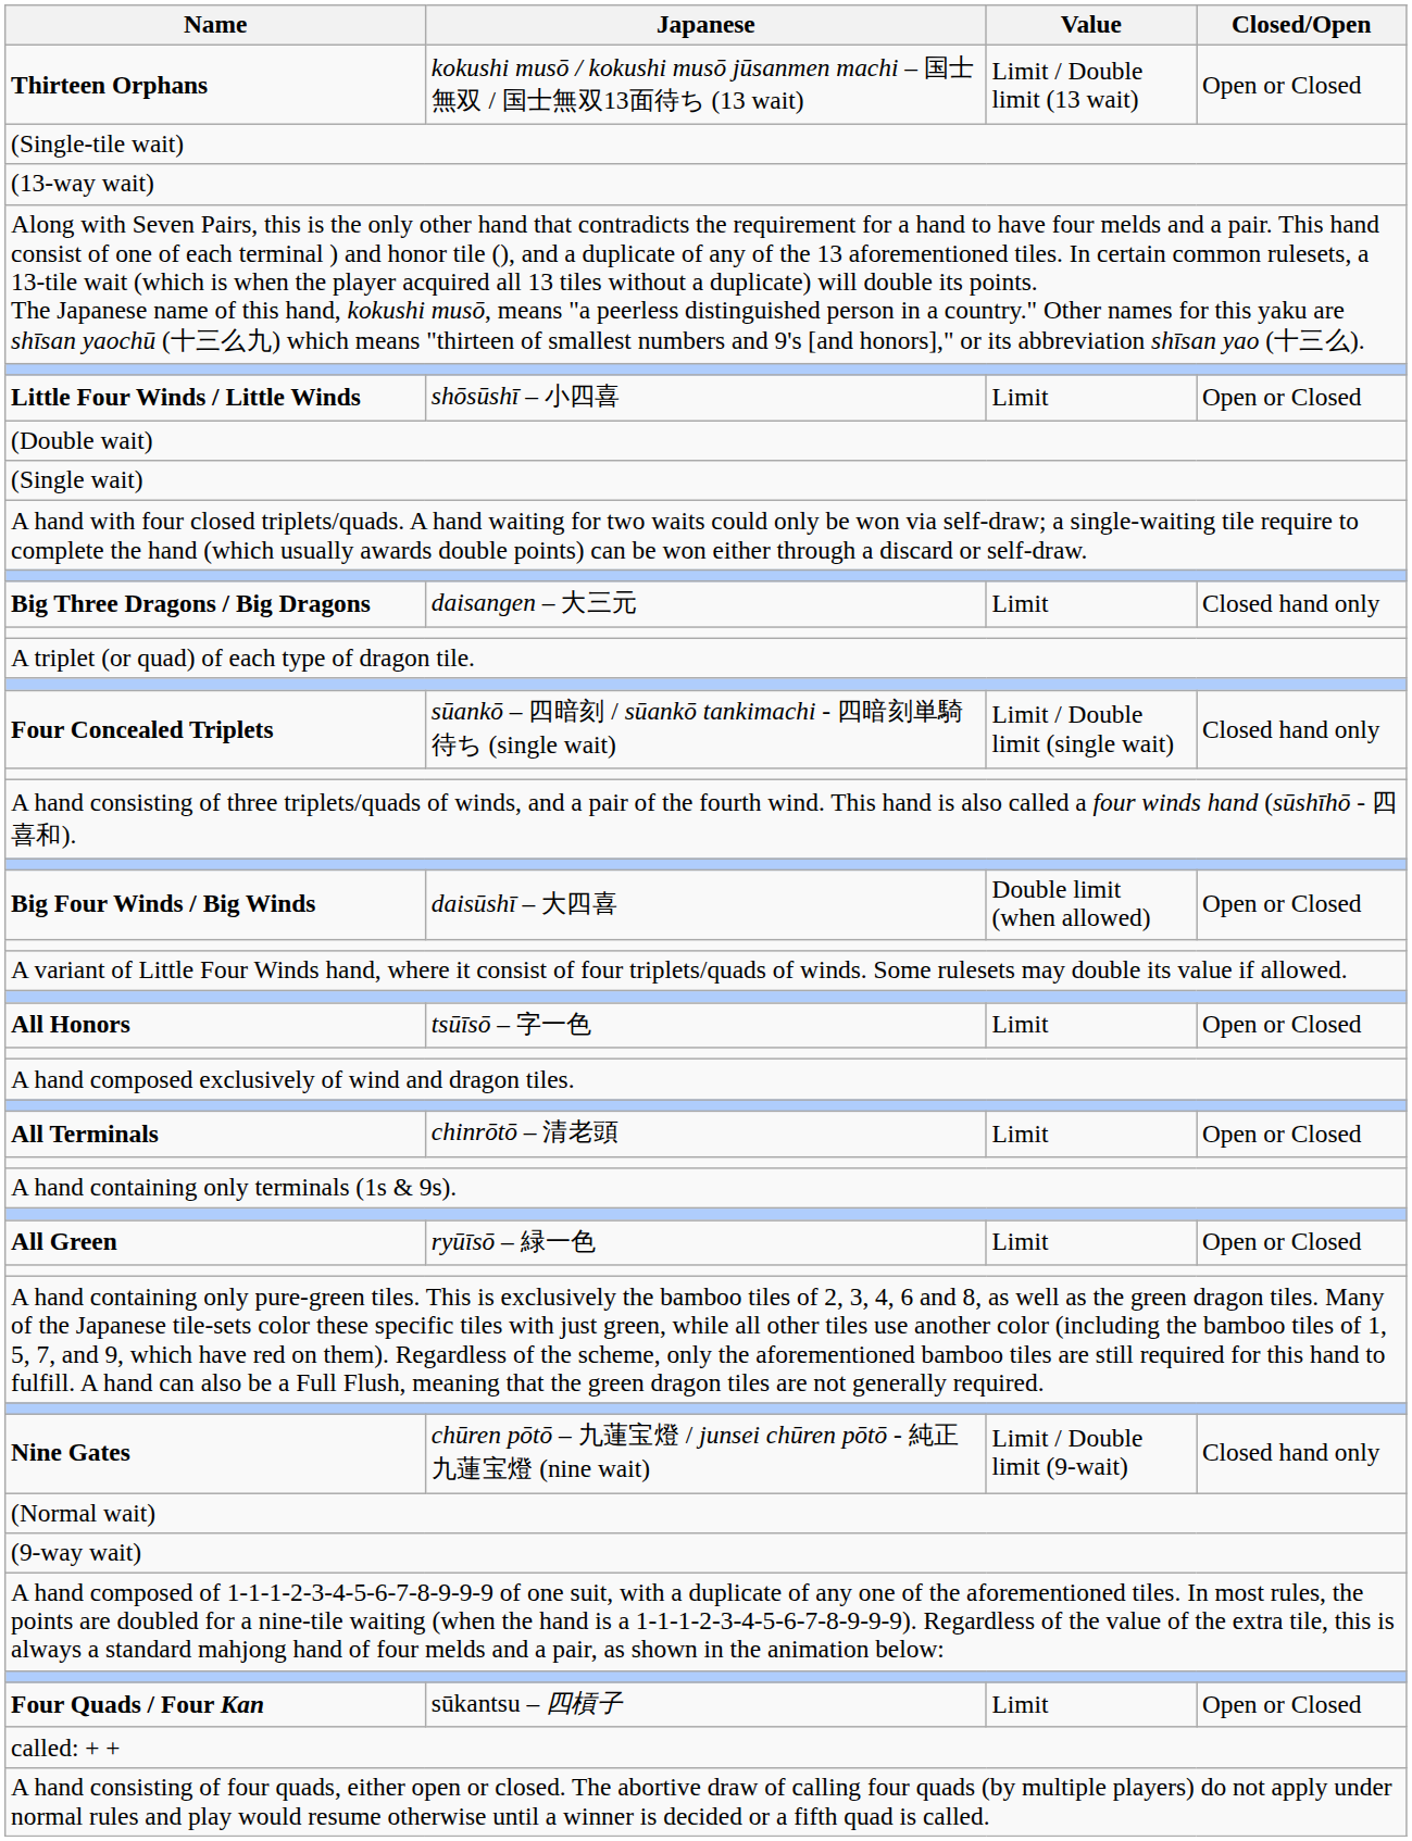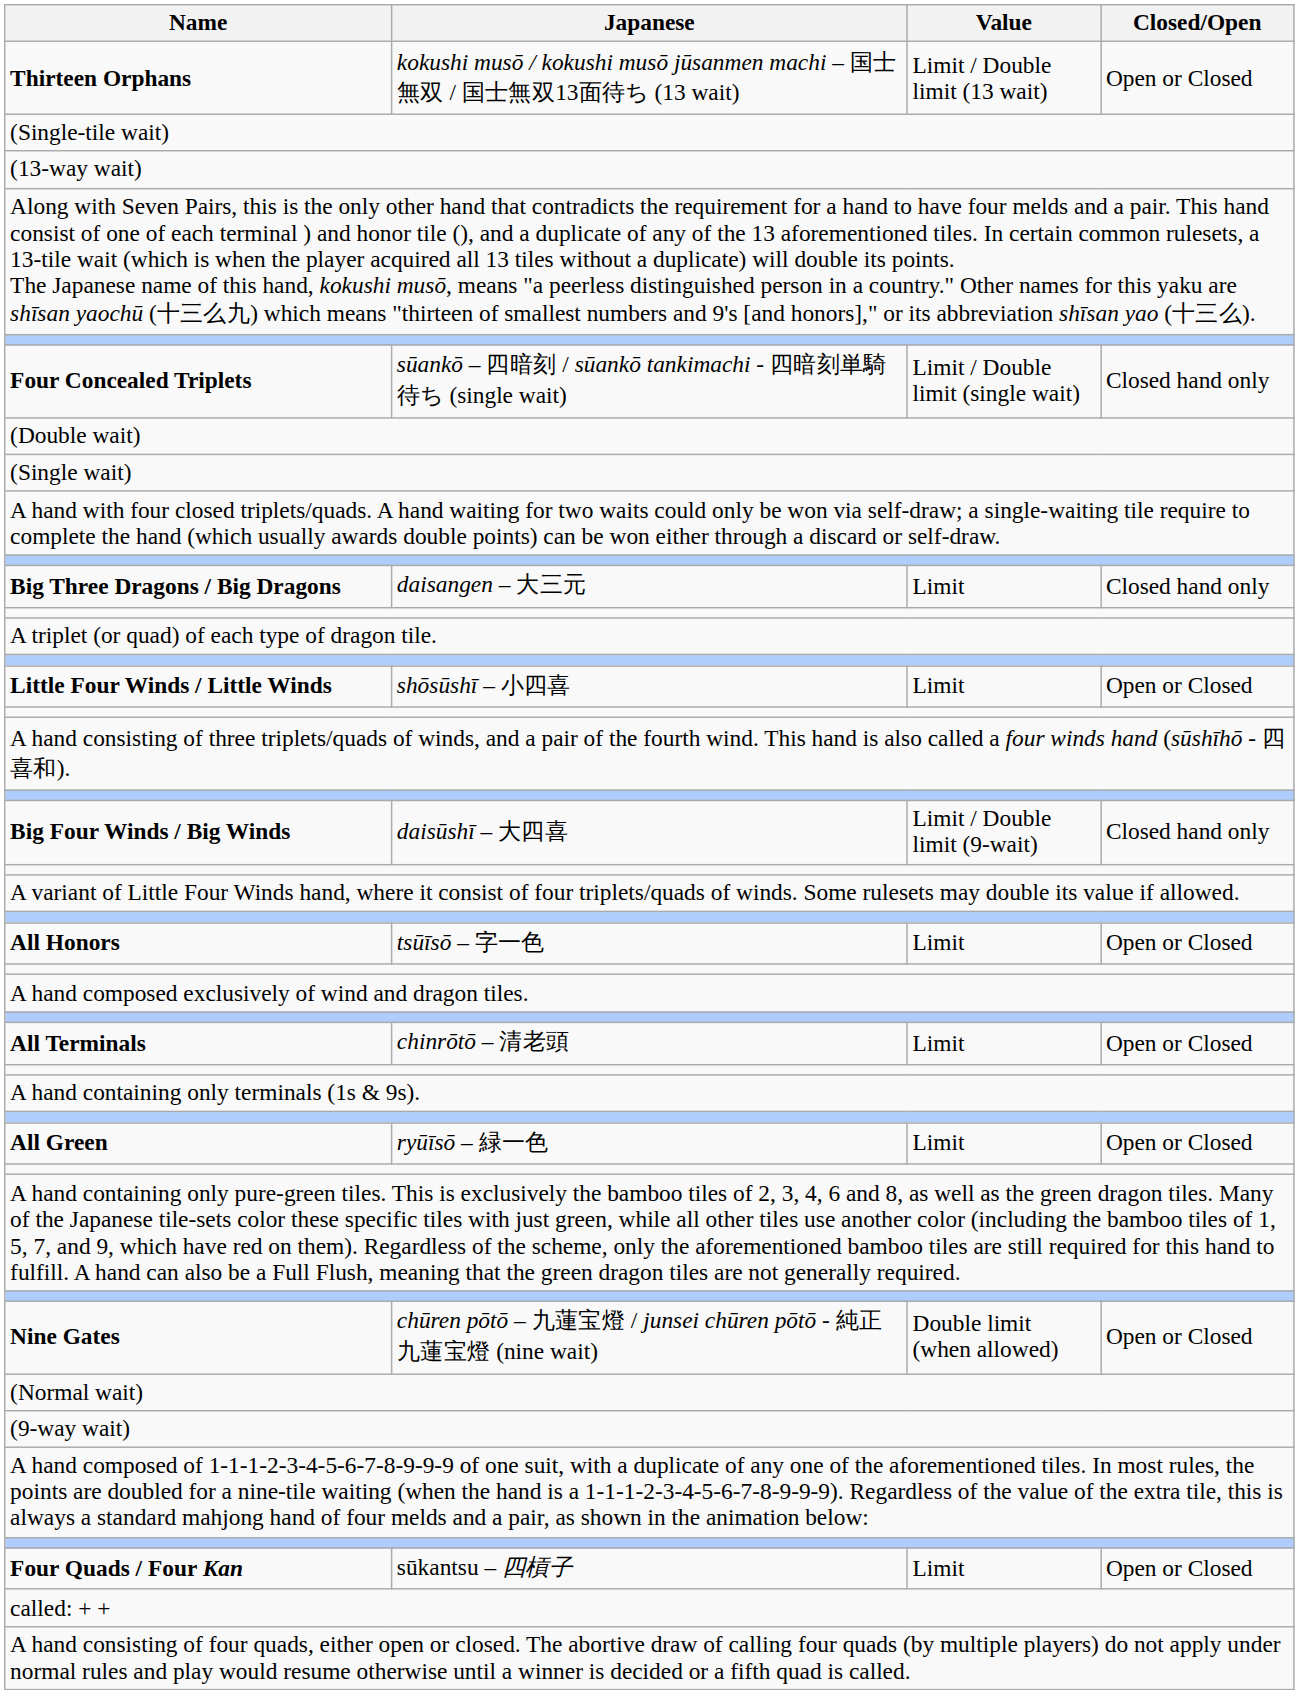 <table class="wikitable" width=100%>
 <tr>
 <th>Name</th>
 <th>Japanese</th>
 <th>Value</th>
 <th>Closed/Open</th>
 </tr>
 <tr>
 <td width=30%><strong>Thirteen Orphans</strong></td>
 <td width=40%><em>kokushi musō / kokushi musō jūsanmen machi</em> – 国士無双 / 国士無双13面待ち (13 wait)</td>
 <td width=15%>Limit / Double limit (13 wait)</td>
 <td width=15%>Open or Closed</td>
 </tr>
 <tr>
 <td colspan=4>(Single-tile wait)<br></td>
 </tr>
 <tr>
 <td colspan=4>(13-way wait)<br></td>
 </tr>
 <tr>
 <td colspan=4>Along with Seven Pairs, this is the only other hand that contradicts the requirement for a hand to have four melds and a pair. This hand consist of one of each terminal ) and honor tile (), and a duplicate of any of the 13 aforementioned tiles. In certain common rulesets, a 13-tile wait (which is when the player acquired all 13 tiles without a duplicate) will double its points.<br>The Japanese name of this hand, <em>kokushi musō</em>, means "a peerless distinguished person in a country." Other names for this yaku are <em>shīsan yaochū</em> (十三么九) which means "thirteen of smallest numbers and 9's [and honors]," or its abbreviation <em>shīsan yao</em> (十三么).</td>
 </tr>
 <tr>
 <td colspan=4 bgcolor="#AFCDFC"></td>
 </tr>
 <tr>
-<td width=30%><strong>Little Four Winds / Little Winds</strong></td>
-<td width=40%><em>shōsūshī</em> – 小四喜</td>
-<td width=15%>Limit</td>
-<td width=15%>Open or Closed</td>
+<td width=30%><strong>Four Concealed Triplets</strong></td>
+<td width=40%><em>sūankō</em> – 四暗刻 / <em>sūankō tankimachi</em> - 四暗刻単騎待ち (single wait)</td>
+<td width=15%>Limit / Double limit (single wait)</td>
+<td width=15%>Closed hand only</td>
 </tr>
 <tr>
 <td colspan=4>(Double wait)<br></td>
 </tr>
 <tr>
 <td colspan=4>(Single wait)<br></td>
 </tr>
 <tr>
 <td colspan=4>A hand with four closed triplets/quads. A hand waiting for two waits could only be won via self-draw; a single-waiting tile require to complete the hand (which usually awards double points) can be won either through a discard or self-draw.</td>
 </tr>
 <tr>
 <td colspan=4 bgcolor="#AFCDFC"></td>
 </tr>
 <tr>
 <td width=30%><strong>Big Three Dragons / Big Dragons</strong></td>
 <td width=40%><em>daisangen</em> – 大三元</td>
 <td width=15%>Limit</td>
 <td width=15%>Closed hand only</td>
 </tr>
 <tr>
 <td colspan=4></td>
 </tr>
 <tr>
 <td colspan=4>A triplet (or quad) of each type of dragon tile.</td>
 </tr>
 <tr>
 <td colspan=4 bgcolor="#AFCDFC"></td>
 </tr>
 <tr>
-<td width=30%><strong>Four Concealed Triplets</strong></td>
-<td width=40%><em>sūankō</em> – 四暗刻 / <em>sūankō tankimachi</em> - 四暗刻単騎待ち (single wait)</td>
-<td width=15%>Limit / Double limit (single wait)</td>
-<td width=15%>Closed hand only</td>
+<td width=30%><strong>Little Four Winds / Little Winds</strong></td>
+<td width=40%><em>shōsūshī</em> – 小四喜</td>
+<td width=15%>Limit</td>
+<td width=15%>Open or Closed</td>
 </tr>
 <tr>
 <td colspan=4></td>
 </tr>
 <tr>
 <td colspan=4>A hand consisting of three triplets/quads of winds, and a pair of the fourth wind. This hand is also called a <em>four winds hand</em> (<em>sūshīhō</em> - 四喜和).</td>
 </tr>
 <tr>
 <td colspan=4 bgcolor="#AFCDFC"></td>
 </tr>
 <tr>
 <td width=30%><strong>Big Four Winds / Big Winds</strong></td>
 <td width=40%><em>daisūshī</em> – 大四喜</td>
-<td width=15%>Double limit (when allowed)</td>
-<td width=15%>Open or Closed</td>
+<td width=15%>Limit / Double limit (9-wait)</td>
+<td width=15%>Closed hand only</td>
 </tr>
 <tr>
 <td colspan=4></td>
 </tr>
 <tr>
 <td colspan=4>A variant of Little Four Winds hand, where it consist of four triplets/quads of winds. Some rulesets may double its value if allowed.</td>
 </tr>
 <tr>
 <td colspan=4 bgcolor="#AFCDFC"></td>
 </tr>
 <tr>
 <td width=30%><strong>All Honors</strong></td>
 <td width=40%><em>tsūīsō</em> – 字一色</td>
 <td width=15%>Limit</td>
 <td width=15%>Open or Closed</td>
 </tr>
 <tr>
 <td colspan=4></td>
 </tr>
 <tr>
 <td colspan=4>A hand composed exclusively of wind and dragon tiles.</td>
 </tr>
 <tr>
 <td colspan=4 bgcolor="#AFCDFC"></td>
 </tr>
 <tr>
 <td width=30%><strong>All Terminals</strong></td>
 <td width=40%><em>chinrōtō</em> – 清老頭</td>
 <td width=15%>Limit</td>
 <td width=15%>Open or Closed</td>
 </tr>
 <tr>
 <td colspan=4></td>
 </tr>
 <tr>
 <td colspan=4>A hand containing only terminals (1s & 9s).</td>
 </tr>
 <tr>
 <td colspan=4 bgcolor="#AFCDFC"></td>
 </tr>
 <tr>
 <td width=30%><strong>All Green</strong></td>
 <td width=40%><em>ryūīsō</em> – 緑一色</td>
 <td width=15%>Limit</td>
 <td width=15%>Open or Closed</td>
 </tr>
 <tr>
 <td colspan=4></td>
 </tr>
 <tr>
 <td colspan=4>A hand containing only pure-green tiles. This is exclusively the bamboo tiles of 2, 3, 4, 6 and 8, as well as the green dragon tiles. Many of the Japanese tile-sets color these specific tiles with just green, while all other tiles use another color (including the bamboo tiles of 1, 5, 7, and 9, which have red on them). Regardless of the scheme, only the aforementioned bamboo tiles are still required for this hand to fulfill. A hand can also be a Full Flush, meaning that the green dragon tiles are not generally required.</td>
 </tr>
 <tr>
 <td colspan=4 bgcolor="#AFCDFC"></td>
 </tr>
 <tr>
 <td width=30%><strong>Nine Gates</strong></td>
 <td width=40%><em>chūren pōtō</em> – 九蓮宝燈 / <em>junsei chūren pōtō</em> - 純正九蓮宝燈 (nine wait)</td>
-<td width=15%>Limit / Double limit (9-wait)</td>
-<td width=15%>Closed hand only</td>
+<td width=15%>Double limit (when allowed)</td>
+<td width=15%>Open or Closed</td>
 </tr>
 <tr>
 <td colspan=4>(Normal wait)<br></td>
 </tr>
 <tr>
 <td colspan=4>(9-way wait)<br></td>
 </tr>
 <tr>
 <td colspan=4>A hand composed of 1-1-1-2-3-4-5-6-7-8-9-9-9 of one suit, with a duplicate of any one of the aforementioned tiles. In most rules, the points are doubled for a nine-tile waiting (when the hand is a 1-1-1-2-3-4-5-6-7-8-9-9-9). Regardless of the value of the extra tile, this is always a standard mahjong hand of four melds and a pair, as shown in the animation below:<br></td>
 </tr>
 <tr>
 <td colspan=4 bgcolor="#AFCDFC"></td>
 </tr>
 <tr>
 <td width=30%><strong>Four Quads / Four <em>Kan<strong><em></td>
 <td width=40%></em>sūkantsu<em> – 四槓子</td>
 <td width=15%>Limit</td>
 <td width=15%>Open or Closed</td>
 </tr>
 <tr>
 <td colspan="4">called:  +  + </td>
 </tr>
 <tr>
 <td colspan="4">A hand consisting of four quads, either open or closed. The abortive draw of calling four quads (by multiple players) do not apply under normal rules and play would resume otherwise until a winner is decided or a fifth quad is called.</td>
 </tr>
 </table>
